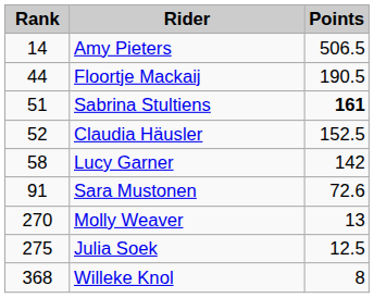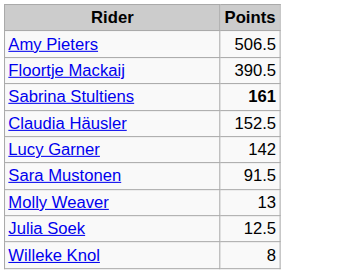 <table class="wikitable alternance" style="text-align:center;">
 <tr>
-<th scope="col" style="background-color:#CCCCCC; width:50px;">Rank</th>
 <th scope="col" style="background-color:#CCCCCC; width:200px;">Rider</th>
 <th scope="col" style="background-color:#CCCCCC; width:50px;">Points</th>
 </tr>
 <tr>
-<td>14</td>
 <td align=left> <a href='#'>Amy Pieters</a></td>
 <td align=right>506.5</td>
 </tr>
 <tr>
-<td>44</td>
 <td align=left> <a href='#'>Floortje Mackaij</a></td>
-<td align=right>190.5</td>
+<td align=right>390.5</td>
 </tr>
 <tr>
-<td>51</td>
 <td align=left> <a href='#'>Sabrina Stultiens</a></td>
 <td align=right><strong>161</strong></td>
 </tr>
 <tr>
-<td>52</td>
 <td align=left> <a href='#'>Claudia Häusler</a></td>
 <td align=right>152.5</td>
 </tr>
 <tr>
-<td>58</td>
 <td align=left> <a href='#'>Lucy Garner</a></td>
 <td align=right>142</td>
 </tr>
 <tr>
-<td>91</td>
 <td align=left> <a href='#'>Sara Mustonen</a></td>
-<td align=right>72.6</td>
+<td align=right>91.5</td>
 </tr>
 <tr>
-<td>270</td>
 <td align=left> <a href='#'>Molly Weaver</a></td>
 <td align=right>13</td>
 </tr>
 <tr>
-<td>275</td>
 <td align=left> <a href='#'>Julia Soek</a></td>
 <td align=right>12.5</td>
 </tr>
 <tr>
-<td>368</td>
 <td align=left> <a href='#'>Willeke Knol</a></td>
 <td align=right>8</td>
 </tr>
 </table>
